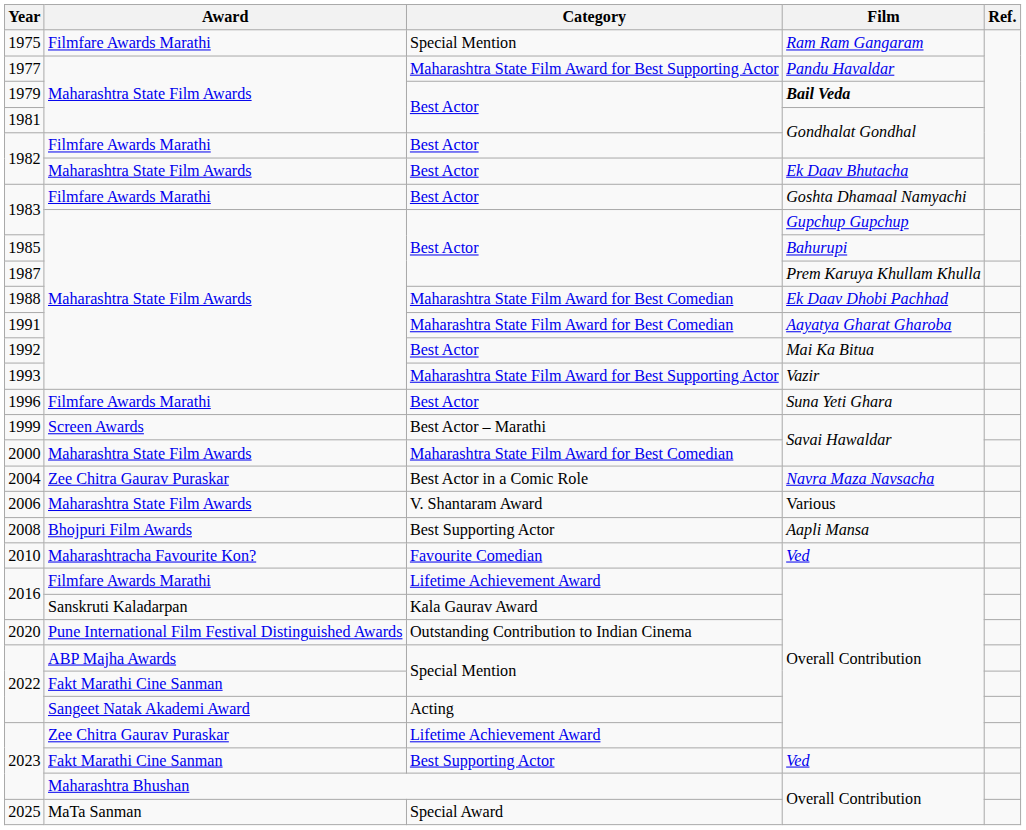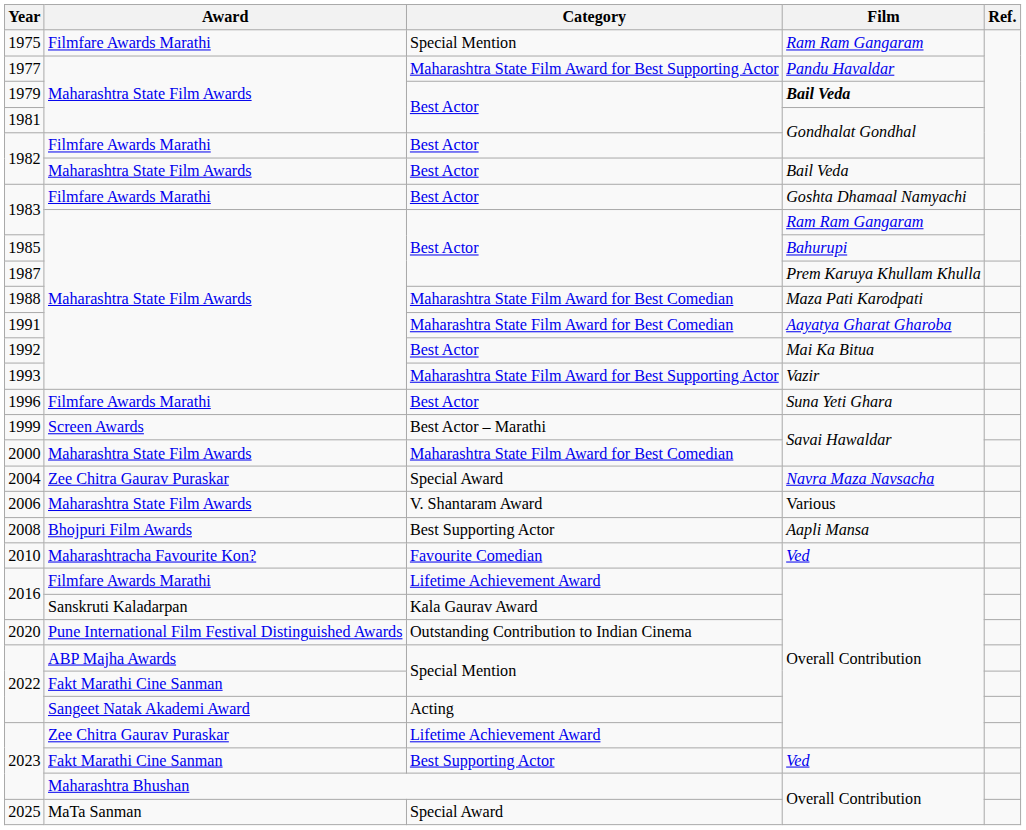 <table class="wikitable">
 <tr>
 <th>Year</th>
 <th>Award</th>
 <th>Category</th>
 <th>Film</th>
 <th>Ref.</th>
 </tr>
 <tr>
 <td>1975</td>
 <td><a href='#'>Filmfare Awards Marathi</a></td>
 <td>Special Mention</td>
 <td><em><a href='#'>Ram Ram Gangaram</a></em></td>
 <td rowspan="6"></td>
 </tr>
 <tr>
 <td>1977</td>
 <td rowspan="3"><a href='#'>Maharashtra State Film Awards</a></td>
 <td><a href='#'>Maharashtra State Film Award for Best Supporting Actor</a></td>
 <td><em><a href='#'>Pandu Havaldar</a></em></td>
 </tr>
 <tr>
 <td>1979</td>
 <td rowspan="2"><a href='#'>Best Actor</a></td>
 <td><strong><em>Bail Veda</em></strong></td>
 </tr>
 <tr>
 <td>1981</td>
 <td rowspan="2"><em>Gondhalat Gondhal</em></td>
 </tr>
 <tr>
 <td rowspan="2">1982</td>
 <td><a href='#'>Filmfare Awards Marathi</a></td>
 <td><a href='#'>Best Actor</a></td>
 </tr>
 <tr>
 <td><a href='#'>Maharashtra State Film Awards</a></td>
 <td><a href='#'>Best Actor</a></td>
-<td><em><a href='#'>Ek Daav Bhutacha</a></em></td>
+<td><em>Bail Veda</em></td>
 </tr>
 <tr>
 <td rowspan="2">1983</td>
 <td><a href='#'>Filmfare Awards Marathi</a></td>
 <td><a href='#'>Best Actor</a></td>
 <td><em>Goshta Dhamaal Namyachi</em></td>
 <td></td>
 </tr>
 <tr>
 <td rowspan="7"><a href='#'>Maharashtra State Film Awards</a></td>
 <td rowspan="3"><a href='#'>Best Actor</a></td>
-<td><em><a href='#'>Gupchup Gupchup</a></em></td>
+<td><em><a href='#'>Ram Ram Gangaram</a></em></td>
 <td rowspan="2"></td>
 </tr>
 <tr>
 <td>1985</td>
 <td><em><a href='#'>Bahurupi</a></em></td>
 </tr>
 <tr>
 <td>1987</td>
 <td><em>Prem Karuya Khullam Khulla</em></td>
 <td></td>
 </tr>
 <tr>
 <td>1988</td>
 <td><a href='#'>Maharashtra State Film Award for Best Comedian</a></td>
-<td><em><a href='#'>Ek Daav Dhobi Pachhad</a></em></td>
+<td><em>Maza Pati Karodpati</em></td>
 <td></td>
 </tr>
 <tr>
 <td>1991</td>
 <td><a href='#'>Maharashtra State Film Award for Best Comedian</a></td>
 <td><em><a href='#'>Aayatya Gharat Gharoba</a></em></td>
 <td></td>
 </tr>
 <tr>
 <td>1992</td>
 <td><a href='#'>Best Actor</a></td>
 <td><em>Mai Ka Bitua</em></td>
 <td></td>
 </tr>
 <tr>
 <td>1993</td>
 <td><a href='#'>Maharashtra State Film Award for Best Supporting Actor</a></td>
 <td><em>Vazir</em></td>
 <td></td>
 </tr>
 <tr>
 <td>1996</td>
 <td><a href='#'>Filmfare Awards Marathi</a></td>
 <td><a href='#'>Best Actor</a></td>
 <td><em>Suna Yeti Ghara</em></td>
 <td></td>
 </tr>
 <tr>
 <td>1999</td>
 <td><a href='#'>Screen Awards</a></td>
 <td>Best Actor – Marathi</td>
 <td rowspan="2"><em>Savai Hawaldar</em></td>
 <td></td>
 </tr>
 <tr>
 <td>2000</td>
 <td><a href='#'>Maharashtra State Film Awards</a></td>
 <td><a href='#'>Maharashtra State Film Award for Best Comedian</a></td>
 <td></td>
 </tr>
 <tr>
 <td>2004</td>
 <td><a href='#'>Zee Chitra Gaurav Puraskar</a></td>
-<td>Best Actor in a Comic Role</td>
+<td>Special Award</td>
 <td><em><a href='#'>Navra Maza Navsacha</a></em></td>
 <td></td>
 </tr>
 <tr>
 <td>2006</td>
 <td><a href='#'>Maharashtra State Film Awards</a></td>
 <td>V. Shantaram Award</td>
 <td>Various</td>
 <td></td>
 </tr>
 <tr>
 <td>2008</td>
 <td><a href='#'>Bhojpuri Film Awards</a></td>
 <td>Best Supporting Actor</td>
 <td><em>Aapli Mansa</em></td>
 <td></td>
 </tr>
 <tr>
 <td>2010</td>
 <td><a href='#'>Maharashtracha Favourite Kon?</a></td>
 <td><a href='#'>Favourite Comedian</a></td>
 <td><em><a href='#'>Ved</a></em></td>
 <td></td>
 </tr>
 <tr>
 <td rowspan="2">2016</td>
 <td><a href='#'>Filmfare Awards Marathi</a></td>
 <td><a href='#'>Lifetime Achievement Award</a></td>
 <td rowspan="7">Overall Contribution</td>
 <td></td>
 </tr>
 <tr>
 <td>Sanskruti Kaladarpan</td>
 <td>Kala Gaurav Award</td>
 <td></td>
 </tr>
 <tr>
 <td>2020</td>
 <td><a href='#'>Pune International Film Festival Distinguished Awards</a></td>
 <td>Outstanding Contribution to Indian Cinema</td>
 <td></td>
 </tr>
 <tr>
 <td rowspan="3">2022</td>
 <td><a href='#'>ABP Majha Awards</a></td>
 <td rowspan="2">Special Mention</td>
 <td></td>
 </tr>
 <tr>
 <td><a href='#'>Fakt Marathi Cine Sanman</a></td>
 <td></td>
 </tr>
 <tr>
 <td><a href='#'>Sangeet Natak Akademi Award</a></td>
 <td>Acting</td>
 <td></td>
 </tr>
 <tr>
 <td rowspan="3">2023</td>
 <td><a href='#'>Zee Chitra Gaurav Puraskar</a></td>
 <td><a href='#'>Lifetime Achievement Award</a></td>
 <td></td>
 </tr>
 <tr>
 <td><a href='#'>Fakt Marathi Cine Sanman</a></td>
 <td><a href='#'>Best Supporting Actor</a></td>
 <td><em><a href='#'>Ved</a></em></td>
 <td></td>
 </tr>
 <tr>
 <td colspan="2"><a href='#'>Maharashtra Bhushan</a></td>
 <td rowspan="2">Overall Contribution</td>
 <td></td>
 </tr>
 <tr>
 <td>2025</td>
 <td>MaTa Sanman</td>
 <td>Special Award</td>
 <td></td>
 </tr>
 </table>
